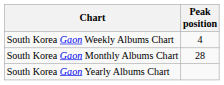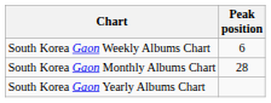 <table class="wikitable" style="text-align:center;">
 <tr>
 <th>Chart</th>
 <th>Peak<br>position</th>
 </tr>
 <tr>
 <td style="text-align:left;">South Korea <em><a href='#'>Gaon</a></em> Weekly Albums Chart</td>
-<td align="center">4</td>
+<td align="center">6</td>
 </tr>
 <tr>
 <td style="text-align:left;">South Korea <em><a href='#'>Gaon</a></em> Monthly Albums Chart</td>
 <td align="center">28</td>
 </tr>
 <tr>
 <td style="text-align:left;">South Korea <em><a href='#'>Gaon</a></em> Yearly Albums Chart</td>
 <td align="center"></td>
 </tr>
 </table>
